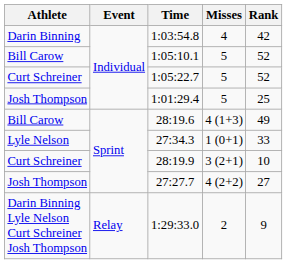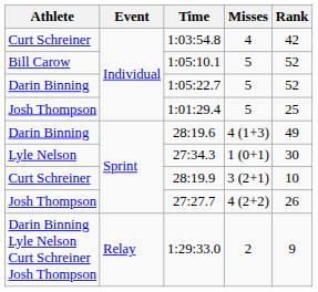 <table class=wikitable style=font-size:90%;text-align:center>
 <tr>
 <th>Athlete</th>
 <th>Event</th>
 <th>Time</th>
 <th>Misses</th>
 <th>Rank</th>
 </tr>
 <tr>
-<td align=left><a href='#'>Darin Binning</a></td>
+<td align=left><a href='#'>Curt Schreiner</a></td>
 <td align=left rowspan=4><a href='#'>Individual</a></td>
 <td>1:03:54.8</td>
 <td>4</td>
 <td>42</td>
 </tr>
 <tr>
 <td align=left><a href='#'>Bill Carow</a></td>
 <td>1:05:10.1</td>
 <td>5</td>
 <td>52</td>
 </tr>
 <tr>
-<td align=left><a href='#'>Curt Schreiner</a></td>
+<td align=left><a href='#'>Darin Binning</a></td>
 <td>1:05:22.7</td>
 <td>5</td>
 <td>52</td>
 </tr>
 <tr>
 <td align=left><a href='#'>Josh Thompson</a></td>
 <td>1:01:29.4</td>
 <td>5</td>
 <td>25</td>
 </tr>
 <tr>
-<td align=left><a href='#'>Bill Carow</a></td>
+<td align=left><a href='#'>Darin Binning</a></td>
 <td align=left rowspan=4><a href='#'>Sprint</a></td>
 <td>28:19.6</td>
 <td>4 (1+3)</td>
 <td>49</td>
 </tr>
 <tr>
 <td align=left><a href='#'>Lyle Nelson</a></td>
 <td>27:34.3</td>
 <td>1 (0+1)</td>
-<td>33</td>
+<td>30</td>
 </tr>
 <tr>
 <td align=left><a href='#'>Curt Schreiner</a></td>
 <td>28:19.9</td>
 <td>3 (2+1)</td>
 <td>10</td>
 </tr>
 <tr>
 <td align=left><a href='#'>Josh Thompson</a></td>
 <td>27:27.7</td>
 <td>4 (2+2)</td>
-<td>27</td>
+<td>26</td>
 </tr>
 <tr>
 <td align=left><a href='#'>Darin Binning</a><br><a href='#'>Lyle Nelson</a><br><a href='#'>Curt Schreiner</a><br><a href='#'>Josh Thompson</a></td>
 <td align=left><a href='#'>Relay</a></td>
 <td>1:29:33.0</td>
 <td>2</td>
 <td>9</td>
 </tr>
 </table>
